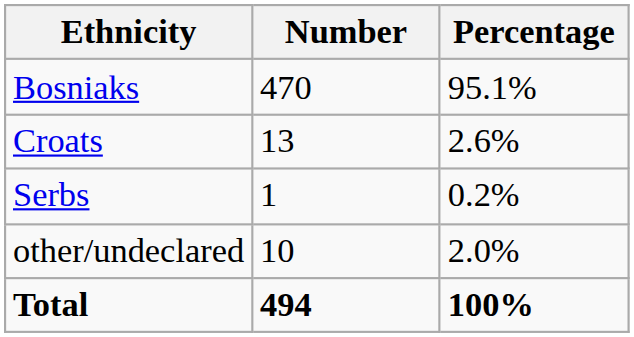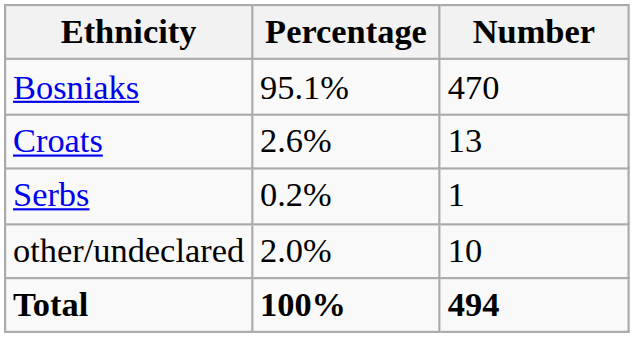 <table class="wikitable">
 <tr>
 <th width="100px">Ethnicity</th>
+<th width="80px">Percentage</th>
 <th width="80px">Number</th>
-<th width="80px">Percentage</th>
 </tr>
 <tr>
 <td><a href='#'>Bosniaks</a></td>
+<td>95.1%</td>
 <td>470</td>
-<td>95.1%</td>
 </tr>
 <tr>
 <td><a href='#'>Croats</a></td>
+<td>2.6%</td>
 <td>13</td>
-<td>2.6%</td>
 </tr>
 <tr>
 <td><a href='#'>Serbs</a></td>
+<td>0.2%</td>
 <td>1</td>
-<td>0.2%</td>
 </tr>
 <tr>
 <td>other/undeclared</td>
+<td>2.0%</td>
 <td>10</td>
-<td>2.0%</td>
 </tr>
 <tr>
 <td><strong>Total</strong></td>
+<td><strong>100%</strong></td>
 <td><strong>494</strong></td>
-<td><strong>100%</strong></td>
 </tr>
 </table>
